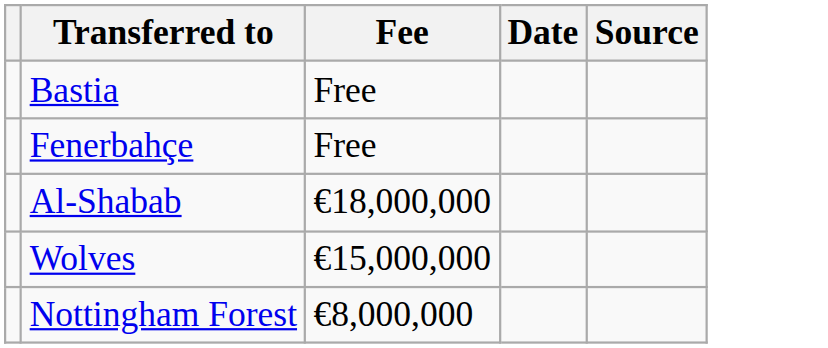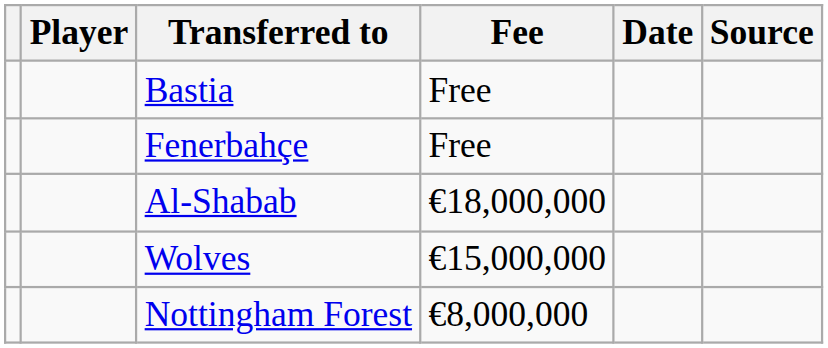 <table class="wikitable plainrowheaders sortable">
 <tr>
 <th></th>
+<th scope="col">Player</th>
 <th>Transferred to</th>
 <th style="width: 65px;">Fee</th>
 <th scope="col">Date</th>
 <th scope="col">Source</th>
 </tr>
 <tr>
 <td align="center"></td>
+<td></td>
 <td> <a href='#'>Bastia</a></td>
 <td>Free</td>
 <td></td>
 <td></td>
 </tr>
 <tr>
 <td align="center"></td>
+<td></td>
 <td> <a href='#'>Fenerbahçe</a></td>
 <td>Free</td>
 <td></td>
 <td></td>
 </tr>
 <tr>
 <td align="center"></td>
+<td></td>
 <td> <a href='#'>Al-Shabab</a></td>
 <td>€18,000,000</td>
 <td></td>
 <td></td>
 </tr>
 <tr>
 <td align="center"></td>
+<td></td>
 <td> <a href='#'>Wolves</a></td>
 <td>€15,000,000</td>
 <td></td>
 <td></td>
 </tr>
 <tr>
 <td align="center"></td>
+<td></td>
 <td> <a href='#'>Nottingham Forest</a></td>
 <td>€8,000,000</td>
 <td></td>
 <td></td>
 </tr>
 </table>
